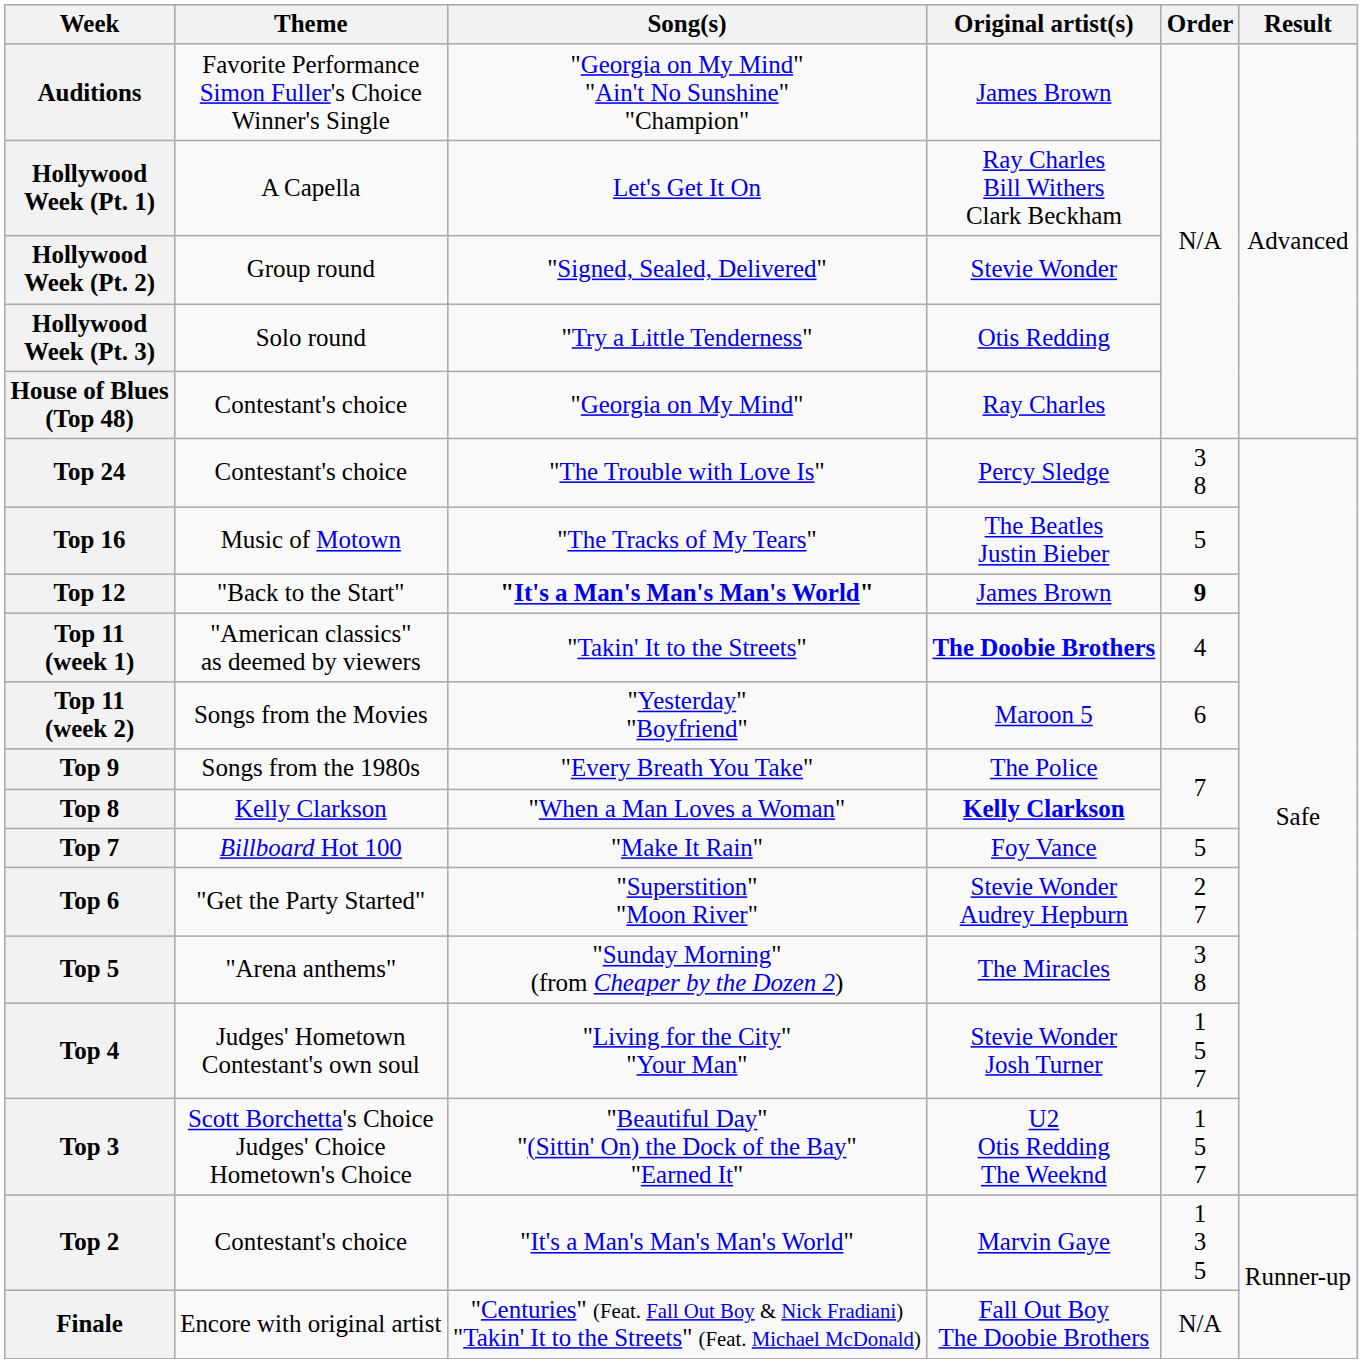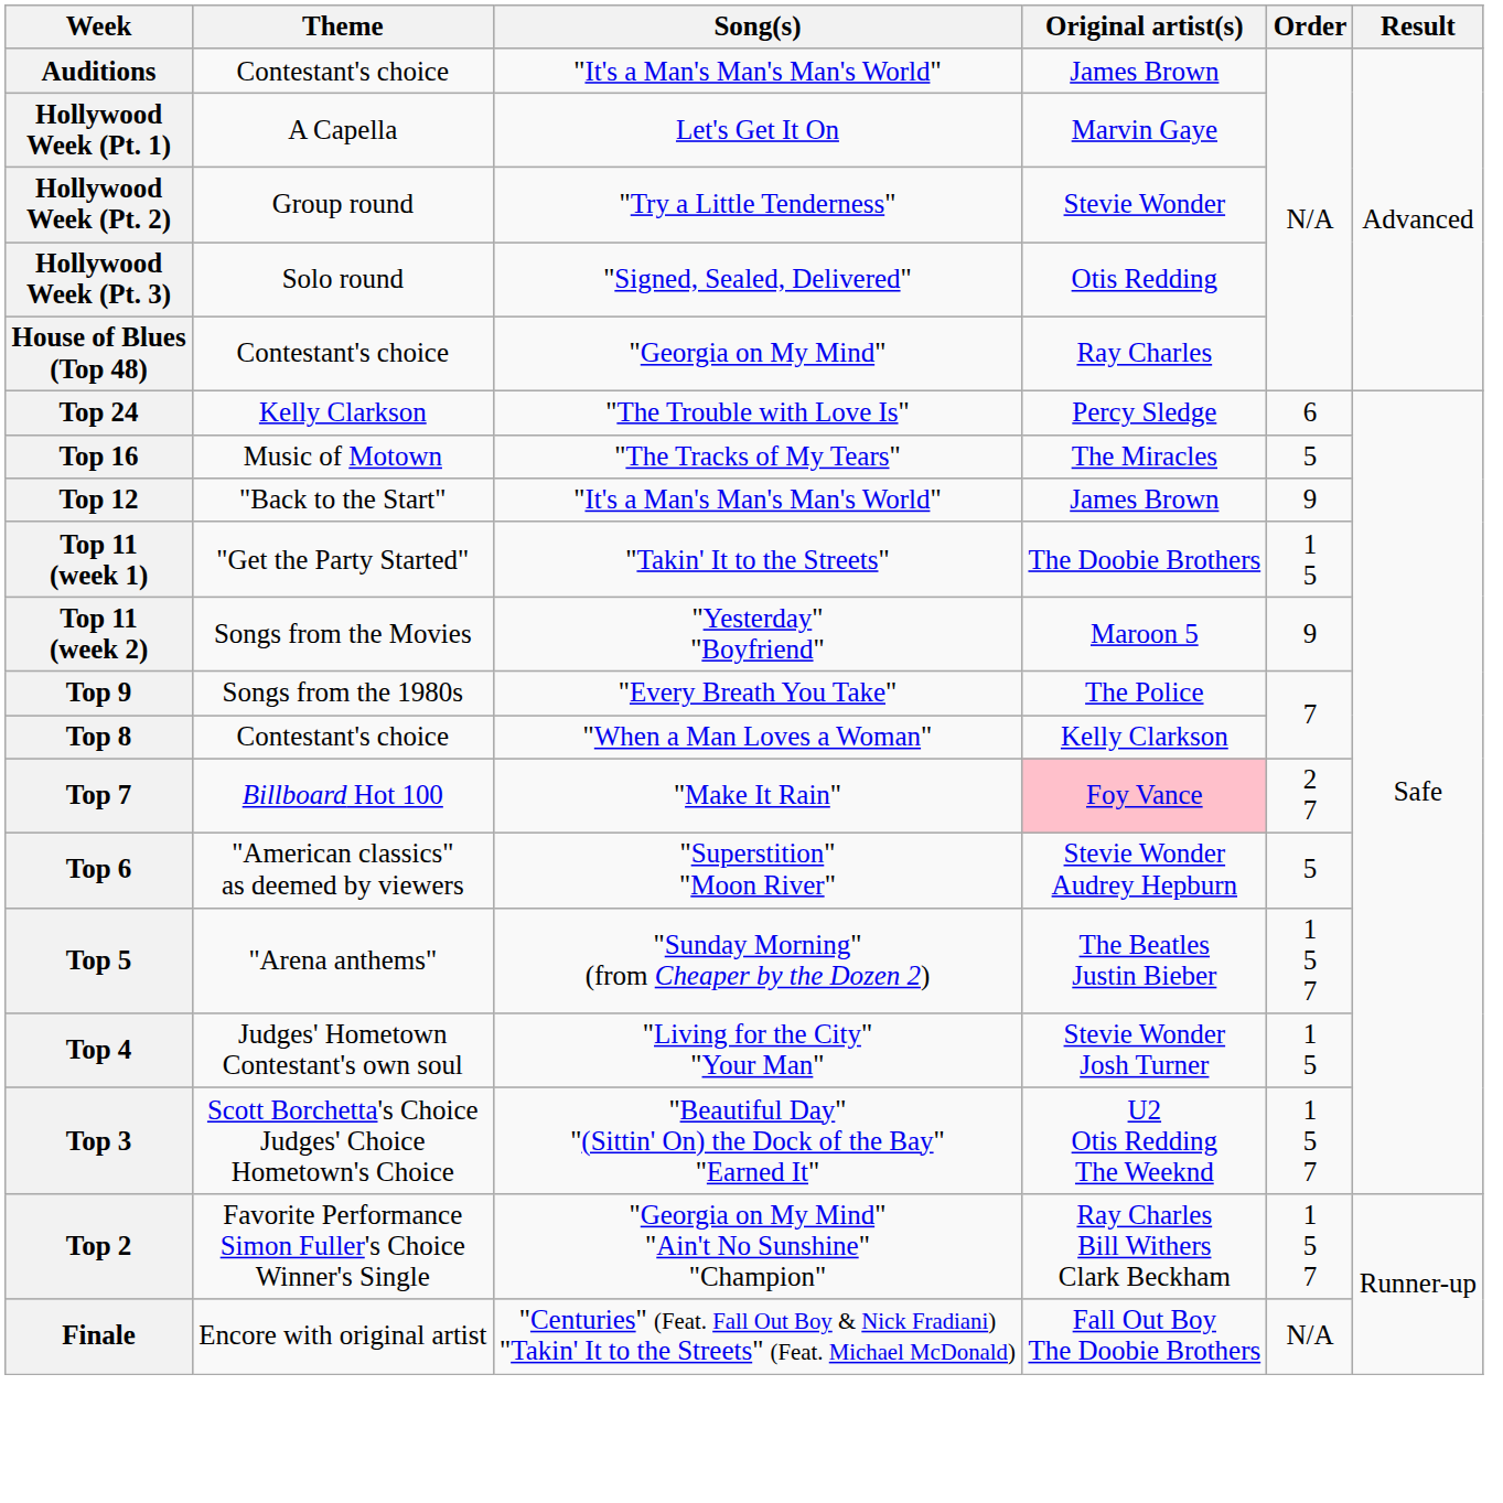 <table class="wikitable" style="text-align: center;">
 <tr>
 <th scope="col">Week</th>
 <th scope="col">Theme</th>
 <th scope="col">Song(s)</th>
 <th scope="col">Original artist(s)</th>
 <th>Order</th>
 <th>Result</th>
 </tr>
 <tr>
 <th scope="row">Auditions</th>
-<td>Favorite Performance<br><a href='#'>Simon Fuller</a>'s Choice<br>Winner's Single</td>
-<td>"<a href='#'>Georgia on My Mind</a>"<br>"<a href='#'>Ain't No Sunshine</a>"<br>"Champion"</td>
+<td>Contestant's choice</td>
+<td>"<a href='#'>It's a Man's Man's Man's World</a>"</td>
 <td><a href='#'>James Brown</a></td>
 <td rowspan=5>N/A</td>
 <td rowspan=5>Advanced</td>
 </tr>
 <tr>
 <th scope="row">Hollywood <br>Week (Pt. 1)</th>
 <td>A Capella</td>
 <td><a href='#'>Let's Get It On</a></td>
-<td><a href='#'>Ray Charles</a><br><a href='#'>Bill Withers</a><br>Clark Beckham</td>
+<td><a href='#'>Marvin Gaye</a></td>
 </tr>
 <tr>
 <th scope="row">Hollywood <br>Week (Pt. 2)</th>
 <td>Group round</td>
-<td>"<a href='#'>Signed, Sealed, Delivered</a>"</td>
+<td>"<a href='#'>Try a Little Tenderness</a>"</td>
 <td><a href='#'>Stevie Wonder</a></td>
 </tr>
 <tr>
 <th scope="row">Hollywood <br>Week (Pt. 3)</th>
 <td>Solo round</td>
-<td>"<a href='#'>Try a Little Tenderness</a>"</td>
+<td>"<a href='#'>Signed, Sealed, Delivered</a>"</td>
 <td><a href='#'>Otis Redding</a></td>
 </tr>
 <tr>
 <th scope="row">House of Blues <br>(Top 48)</th>
 <td>Contestant's choice</td>
 <td>"<a href='#'>Georgia on My Mind</a>"</td>
 <td><a href='#'>Ray Charles</a></td>
 </tr>
 <tr>
 <th scope="row">Top 24</th>
-<td>Contestant's choice</td>
+<td><a href='#'>Kelly Clarkson</a></td>
 <td>"<a href='#'>The Trouble with Love Is</a>"</td>
 <td><a href='#'>Percy Sledge</a></td>
-<td>3<br>8</td>
+<td>6</td>
 <td rowspan=12>Safe</td>
 </tr>
 <tr>
 <th scope="row">Top 16</th>
 <td>Music of <a href='#'>Motown</a></td>
 <td>"<a href='#'>The Tracks of My Tears</a>"</td>
-<td><a href='#'>The Beatles</a><br><a href='#'>Justin Bieber</a></td>
+<td><a href='#'>The Miracles</a></td>
 <td>5</td>
 </tr>
 <tr>
 <th scope="row">Top 12</th>
 <td>"Back to the Start"</td>
-<td><strong>"<a href='#'>It's a Man's Man's Man's World</a>"</strong></td>
+<td>"<a href='#'>It's a Man's Man's Man's World</a>"</td>
 <td><a href='#'>James Brown</a></td>
-<td><strong>9</strong></td>
+<td>9</td>
 </tr>
 <tr>
 <th scope="row">Top 11 <br>(week 1)</th>
-<td>"American classics"<br>as deemed by viewers</td>
+<td>"Get the Party Started"</td>
 <td>"<a href='#'>Takin' It to the Streets</a>"</td>
-<td><strong><a href='#'>The Doobie Brothers</a></strong></td>
-<td>4</td>
+<td><a href='#'>The Doobie Brothers</a></td>
+<td>1<br>5</td>
 </tr>
 <tr>
 <th scope="row">Top 11 <br>(week 2)</th>
 <td>Songs from the Movies</td>
 <td>"<a href='#'>Yesterday</a>"<br>"<a href='#'>Boyfriend</a>"</td>
 <td><a href='#'>Maroon 5</a></td>
-<td>6</td>
+<td>9</td>
 </tr>
 <tr>
 <th scope="row">Top 9</th>
 <td>Songs from the 1980s</td>
 <td>"<a href='#'>Every Breath You Take</a>"</td>
 <td><a href='#'>The Police</a></td>
 <td rowspan=2>7</td>
 </tr>
 <tr>
 <th scope="row">Top 8</th>
+<td>Contestant's choice</td>
+<td>"<a href='#'>When a Man Loves a Woman</a>"</td>
 <td><a href='#'>Kelly Clarkson</a></td>
-<td>"<a href='#'>When a Man Loves a Woman</a>"</td>
-<td><strong><a href='#'>Kelly Clarkson</a></strong></td>
 </tr>
 <tr>
 <th scope="row">Top 7</th>
 <td><a href='#'><em>Billboard</em> Hot 100</a></td>
 <td>"<a href='#'>Make It Rain</a>"</td>
-<td><a href='#'>Foy Vance</a></td>
-<td>5</td>
+<td style="background: pink;"><a href='#'>Foy Vance</a></td>
+<td>2<br>7</td>
 </tr>
 <tr>
 <th scope="row">Top 6</th>
-<td>"Get the Party Started"</td>
+<td>"American classics"<br>as deemed by viewers</td>
 <td>"<a href='#'>Superstition</a>"<br>"<a href='#'>Moon River</a>"</td>
 <td><a href='#'>Stevie Wonder</a><br><a href='#'>Audrey Hepburn</a></td>
-<td>2<br>7</td>
+<td>5</td>
 </tr>
 <tr>
 <th scope="row">Top 5</th>
 <td>"Arena anthems"</td>
 <td>"<a href='#'>Sunday Morning</a>" <br>(from  <em><a href='#'>Cheaper by the Dozen 2</a></em>)</td>
-<td><a href='#'>The Miracles</a></td>
-<td>3<br>8</td>
+<td><a href='#'>The Beatles</a><br><a href='#'>Justin Bieber</a></td>
+<td>1<br>5<br>7</td>
 </tr>
 <tr>
 <th scope="row">Top 4</th>
 <td>Judges' Hometown<br>Contestant's own soul</td>
 <td>"<a href='#'>Living for the City</a>"<br>"<a href='#'>Your Man</a>"</td>
 <td><a href='#'>Stevie Wonder</a><br><a href='#'>Josh Turner</a></td>
-<td>1<br>5<br>7</td>
+<td>1<br>5</td>
 </tr>
 <tr>
 <th scope="row">Top 3</th>
 <td><a href='#'>Scott Borchetta</a>'s Choice<br>Judges' Choice<br>Hometown's Choice</td>
 <td>"<a href='#'>Beautiful Day</a>"<br>"<a href='#'>(Sittin' On) the Dock of the Bay</a>"<br>"<a href='#'>Earned It</a>"</td>
 <td><a href='#'>U2</a><br><a href='#'>Otis Redding</a><br><a href='#'>The Weeknd</a></td>
 <td>1<br>5<br>7</td>
 </tr>
 <tr>
 <th scope="row">Top 2</th>
-<td>Contestant's choice</td>
-<td>"<a href='#'>It's a Man's Man's Man's World</a>"</td>
-<td><a href='#'>Marvin Gaye</a></td>
-<td>1<br>3<br>5</td>
+<td>Favorite Performance<br><a href='#'>Simon Fuller</a>'s Choice<br>Winner's Single</td>
+<td>"<a href='#'>Georgia on My Mind</a>"<br>"<a href='#'>Ain't No Sunshine</a>"<br>"Champion"</td>
+<td><a href='#'>Ray Charles</a><br><a href='#'>Bill Withers</a><br>Clark Beckham</td>
+<td>1<br>5<br>7</td>
 <td rowspan=2>Runner-up</td>
 </tr>
 <tr>
 <th scope="row">Finale</th>
 <td>Encore with original artist</td>
 <td>"<a href='#'>Centuries</a>" <small>(Feat. <a href='#'>Fall Out Boy</a> & <a href='#'>Nick Fradiani</a>)</small> <br>"<a href='#'>Takin' It to the Streets</a>" <small>(Feat. <a href='#'>Michael McDonald</a>)</small></td>
 <td><a href='#'>Fall Out Boy</a><br><a href='#'>The Doobie Brothers</a></td>
 <td>N/A</td>
 </tr>
 </table>
